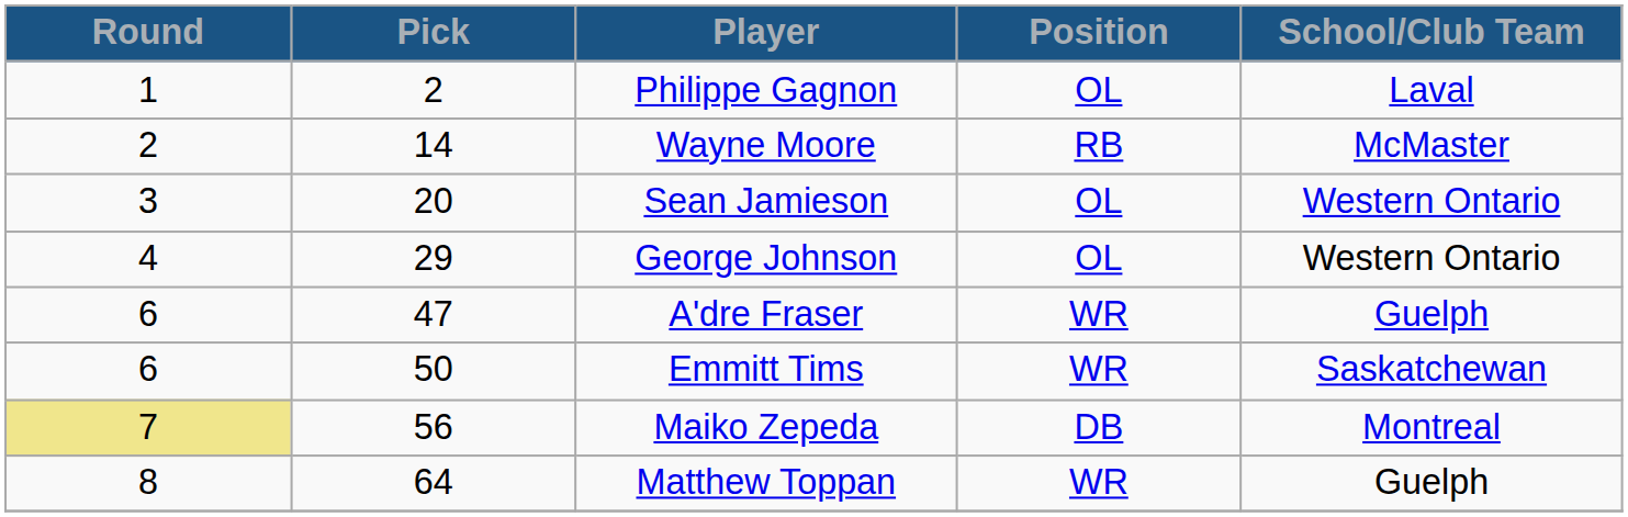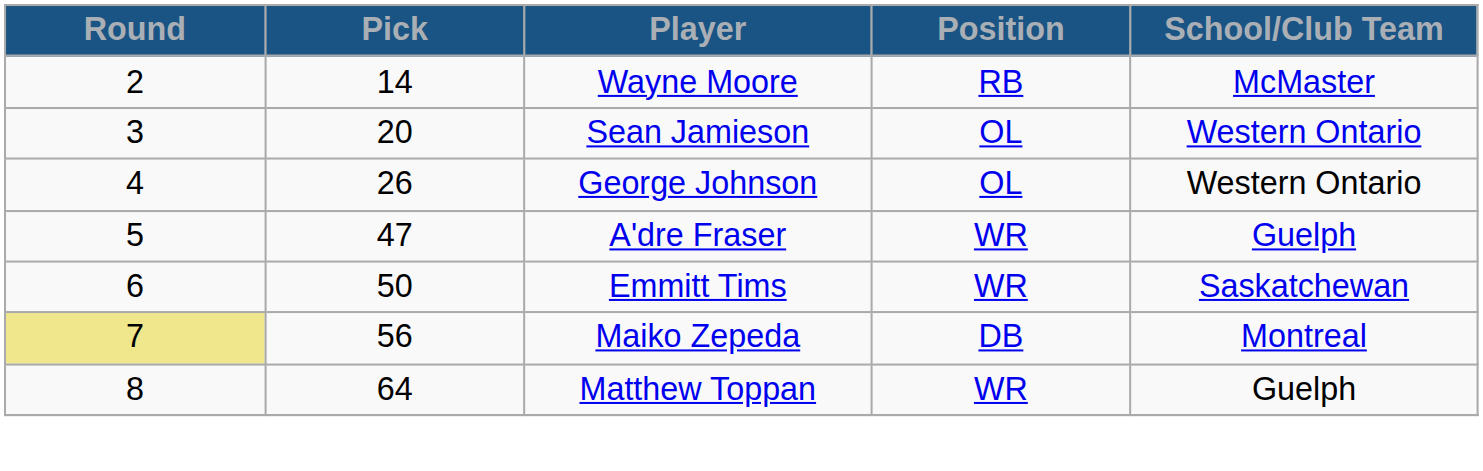 <table class="wikitable sortable">
 <tr>
 <th style="background:#1A5484;color:#A9AFB5;" width="15%">Round</th>
 <th style="background:#1A5484;color:#A9AFB5;" width="15%">Pick</th>
 <th style="background:#1A5484;color:#A9AFB5;" width="20%">Player</th>
 <th style="background:#1A5484;color:#A9AFB5;" width="15%">Position</th>
 <th style="background:#1A5484;color:#A9AFB5;" width="20%">School/Club Team</th>
-</tr>
-<tr align="center">
-<td align=center>1</td>
-<td>2</td>
-<td><a href='#'>Philippe Gagnon</a></td>
-<td><a href='#'>OL</a></td>
-<td><a href='#'>Laval</a></td>
 </tr>
 <tr align="center">
 <td align=center>2</td>
 <td>14</td>
 <td><a href='#'>Wayne Moore</a></td>
 <td><a href='#'>RB</a></td>
 <td><a href='#'>McMaster</a></td>
 </tr>
 <tr align="center">
 <td align=center>3</td>
 <td>20</td>
 <td><a href='#'>Sean Jamieson</a></td>
 <td><a href='#'>OL</a></td>
 <td><a href='#'>Western Ontario</a></td>
 </tr>
 <tr align="center">
 <td align=center>4</td>
-<td>29</td>
+<td>26</td>
 <td><a href='#'>George Johnson</a></td>
 <td><a href='#'>OL</a></td>
 <td>Western Ontario</td>
 </tr>
 <tr align="center">
-<td align=center>6</td>
+<td align=center>5</td>
 <td>47</td>
 <td><a href='#'>A'dre Fraser</a></td>
 <td><a href='#'>WR</a></td>
 <td><a href='#'>Guelph</a></td>
 </tr>
 <tr align="center">
 <td align=center>6</td>
 <td>50</td>
 <td><a href='#'>Emmitt Tims</a></td>
 <td><a href='#'>WR</a></td>
 <td><a href='#'>Saskatchewan</a></td>
 </tr>
 <tr align="center">
 <td align=center style="background: khaki;">7</td>
 <td>56</td>
 <td><a href='#'>Maiko Zepeda</a></td>
 <td><a href='#'>DB</a></td>
 <td><a href='#'>Montreal</a></td>
 </tr>
 <tr align="center">
 <td align=center>8</td>
 <td>64</td>
 <td><a href='#'>Matthew Toppan</a></td>
 <td><a href='#'>WR</a></td>
 <td>Guelph</td>
 </tr>
 <tr>
 </tr>
 </table>
